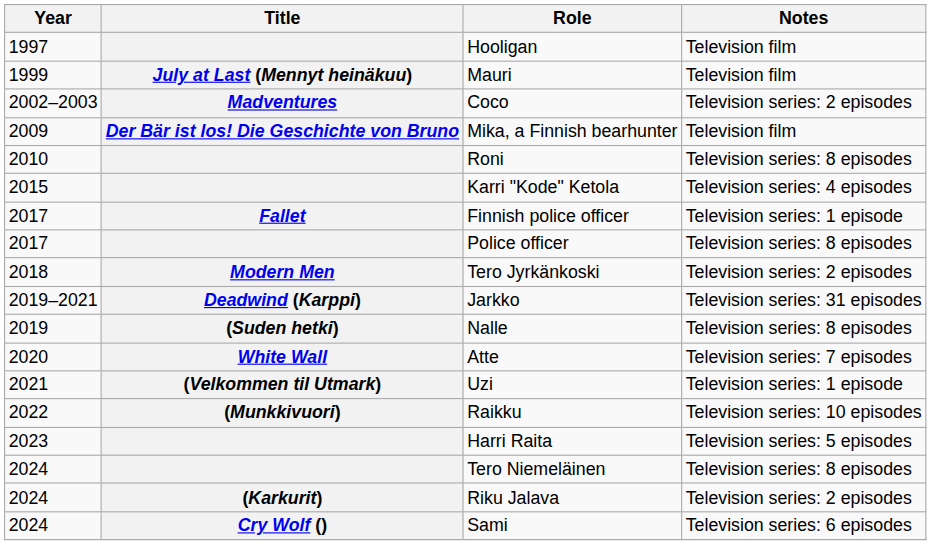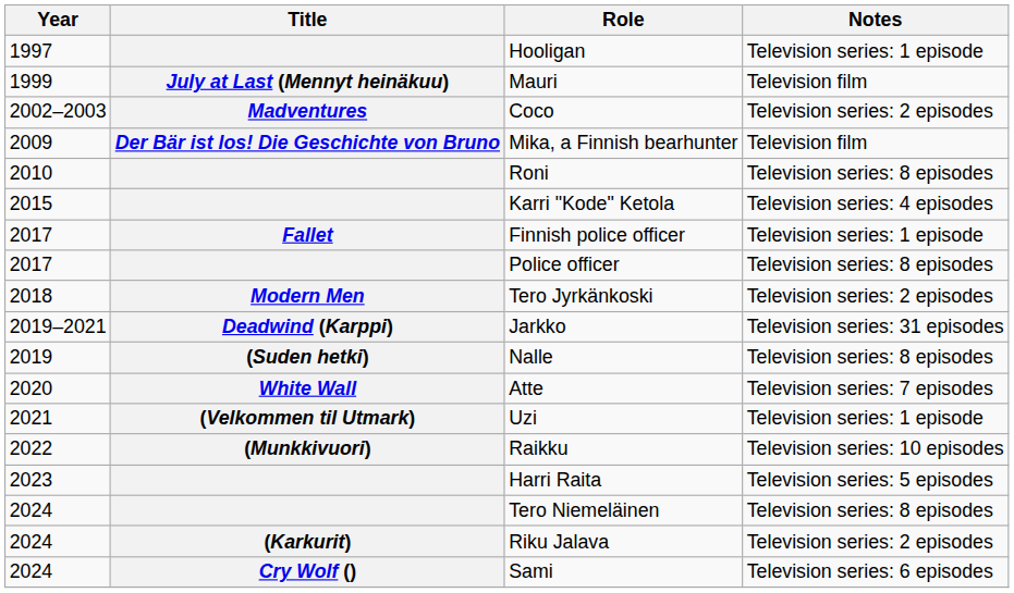 <table class="wikitable plainrowheaders sortable">
 <tr>
 <th scope="col">Year</th>
 <th scope="col">Title</th>
 <th scope="col">Role</th>
 <th scope="col" class="unsortable">Notes</th>
 </tr>
 <tr>
 <td>1997</td>
 <th scope="row"><em></em></th>
 <td>Hooligan</td>
-<td>Television film</td>
+<td>Television series: 1 episode</td>
 </tr>
 <tr>
 <td>1999</td>
 <th scope="row"><em><a href='#'>July at Last</a></em> (<em>Mennyt heinäkuu</em>)</th>
 <td>Mauri</td>
 <td>Television film</td>
 </tr>
 <tr>
 <td>2002–2003</td>
 <th scope="row"><em><a href='#'>Madventures</a></em></th>
 <td>Coco</td>
 <td>Television series: 2 episodes</td>
 </tr>
 <tr>
 <td>2009</td>
 <th scope="row"><em><a href='#'>Der Bär ist los! Die Geschichte von Bruno</a></em></th>
 <td>Mika, a Finnish bearhunter</td>
 <td>Television film</td>
 </tr>
 <tr>
 <td>2010</td>
 <th scope="row"><em></em></th>
 <td>Roni</td>
 <td>Television series: 8 episodes</td>
 </tr>
 <tr>
 <td>2015</td>
 <th scope="row"><em></em></th>
 <td>Karri "Kode" Ketola</td>
 <td>Television series: 4 episodes</td>
 </tr>
 <tr>
 <td>2017</td>
 <th scope="row"><em><a href='#'>Fallet</a></em></th>
 <td>Finnish police officer</td>
 <td>Television series: 1 episode</td>
 </tr>
 <tr>
 <td>2017</td>
 <th scope="row"><em></em></th>
 <td>Police officer</td>
 <td>Television series: 8 episodes</td>
 </tr>
 <tr>
 <td>2018</td>
 <th scope="row"><em><a href='#'>Modern Men</a></em></th>
 <td>Tero Jyrkänkoski</td>
 <td>Television series: 2 episodes</td>
 </tr>
 <tr>
 <td>2019–2021</td>
 <th scope="row"><em><a href='#'>Deadwind</a></em> (<em>Karppi</em>)</th>
 <td>Jarkko</td>
 <td>Television series: 31 episodes</td>
 </tr>
 <tr>
 <td>2019</td>
 <th scope="row"><em></em> (<em>Suden hetki</em>)</th>
 <td>Nalle</td>
 <td>Television series: 8 episodes</td>
 </tr>
 <tr>
 <td>2020</td>
 <th scope="row"><em><a href='#'>White Wall</a></em></th>
 <td>Atte</td>
 <td>Television series: 7 episodes</td>
 </tr>
 <tr>
 <td>2021</td>
 <th scope="row"><em></em> (<em>Velkommen til Utmark</em>)</th>
 <td>Uzi</td>
 <td>Television series: 1 episode</td>
 </tr>
 <tr>
 <td>2022</td>
 <th scope="row"><em></em> (<em>Munkkivuori</em>)</th>
 <td>Raikku</td>
 <td>Television series: 10 episodes</td>
 </tr>
 <tr>
 <td>2023</td>
 <th scope="row"><em></em></th>
 <td>Harri Raita</td>
 <td>Television series: 5 episodes</td>
 </tr>
 <tr>
 <td>2024</td>
 <th scope="row"><em></em></th>
 <td>Tero Niemeläinen</td>
 <td>Television series: 8 episodes</td>
 </tr>
 <tr>
 <td>2024</td>
 <th scope="row"><em></em> (<em>Karkurit</em>)</th>
 <td>Riku Jalava</td>
 <td>Television series: 2 episodes</td>
 </tr>
 <tr>
 <td>2024</td>
 <th scope="row"><em><a href='#'>Cry Wolf</a></em> ()</th>
 <td>Sami</td>
 <td>Television series: 6 episodes</td>
 </tr>
 <tr>
 </tr>
 </table>
